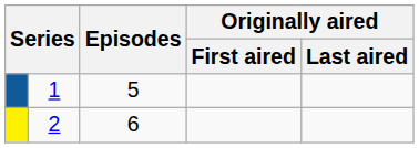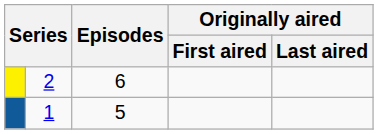 <table class="wikitable plainrowheaders" style="text-align:center;">
 <tr>
 <th colspan="2" rowspan="2">Series</th>
 <th rowspan="2">Episodes</th>
 <th colspan="2">Originally aired</th>
 </tr>
 <tr>
 <th>First aired</th>
 <th>Last aired</th>
 </tr>
 <tr>
+<td style="background:#FDF100;"></td>
+<td><a href='#'>2</a></td>
+<td>6</td>
+<td></td>
+<td></td>
+</tr>
+<tr>
 <td style="background:#115A9A;"></td>
 <td><a href='#'>1</a></td>
 <td>5</td>
 <td></td>
 <td></td>
 </tr>
-<tr>
-<td style="background:#FDF100;"></td>
-<td><a href='#'>2</a></td>
-<td>6</td>
-<td></td>
-<td></td>
-</tr>
 </table>
